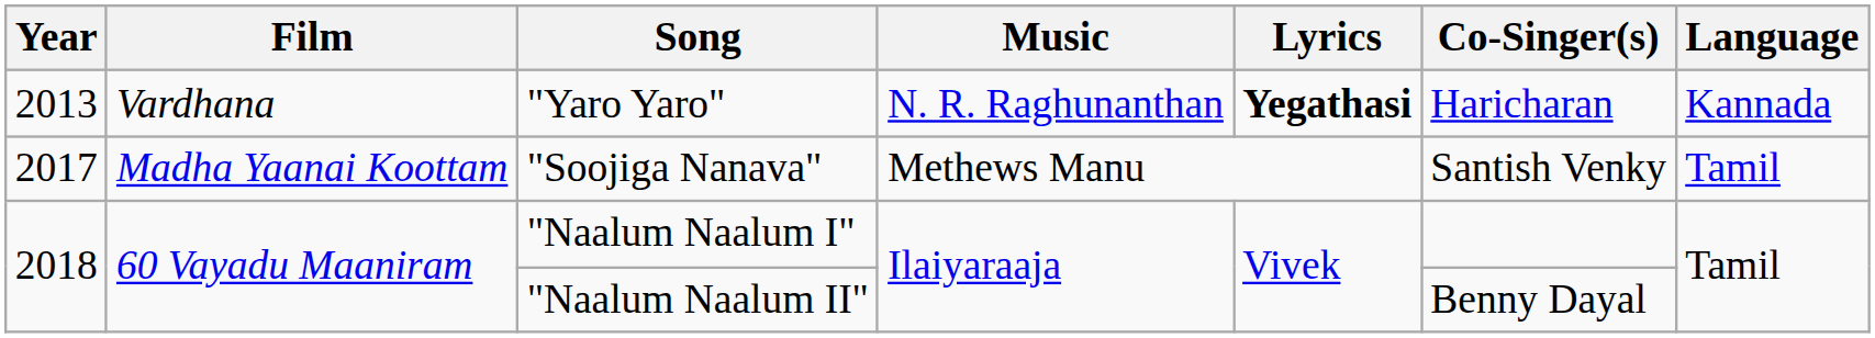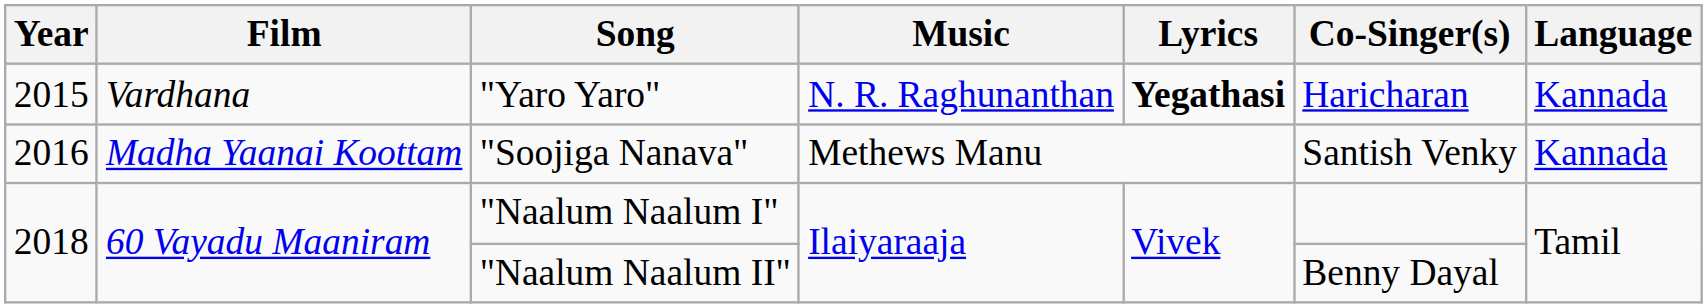 <table class="wikitable sortable">
 <tr>
 <th>Year</th>
 <th>Film</th>
 <th>Song</th>
 <th>Music</th>
 <th>Lyrics</th>
 <th>Co-Singer(s)</th>
 <th>Language</th>
 </tr>
 <tr>
-<td>2013</td>
+<td>2015</td>
 <td><em>Vardhana</em></td>
 <td>"Yaro Yaro"</td>
 <td><a href='#'>N. R. Raghunanthan</a></td>
 <td><strong>Yegathasi</strong></td>
 <td><a href='#'>Haricharan</a></td>
 <td><a href='#'>Kannada</a></td>
 </tr>
 <tr>
-<td>2017</td>
+<td>2016</td>
 <td><em><a href='#'>Madha Yaanai Koottam</a></em></td>
 <td>"Soojiga Nanava"</td>
 <td colspan="2">Methews Manu</td>
 <td>Santish Venky</td>
-<td><a href='#'>Tamil</a></td>
+<td><a href='#'>Kannada</a></td>
 </tr>
 <tr>
 <td rowspan="2">2018</td>
 <td rowspan="2"><em><a href='#'>60 Vayadu Maaniram</a></em></td>
 <td>"Naalum Naalum I"</td>
 <td rowspan="2"><a href='#'>Ilaiyaraaja</a></td>
 <td rowspan="2"><a href='#'>Vivek</a></td>
 <td></td>
 <td rowspan="2">Tamil</td>
 </tr>
 <tr>
 <td>"Naalum Naalum II"</td>
 <td>Benny Dayal</td>
 </tr>
 </table>
